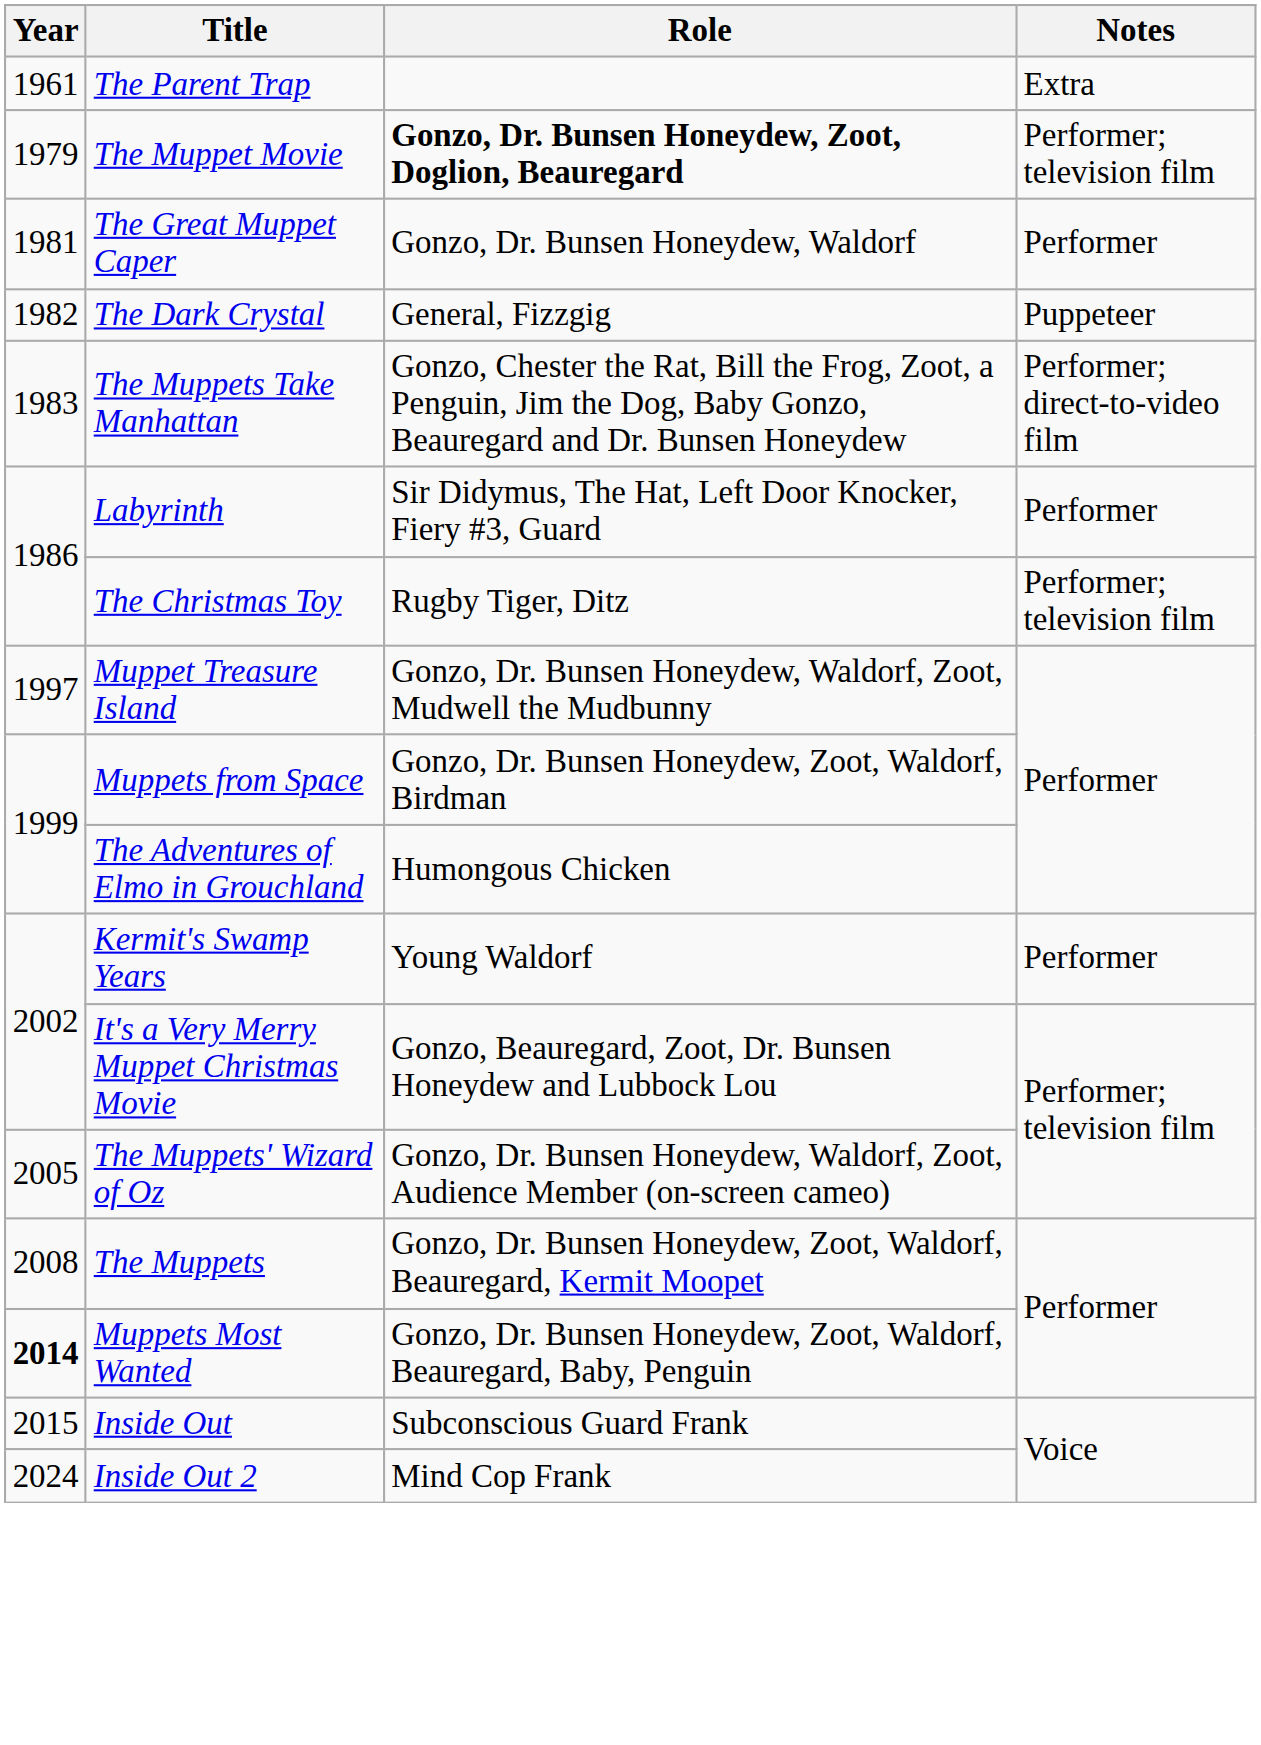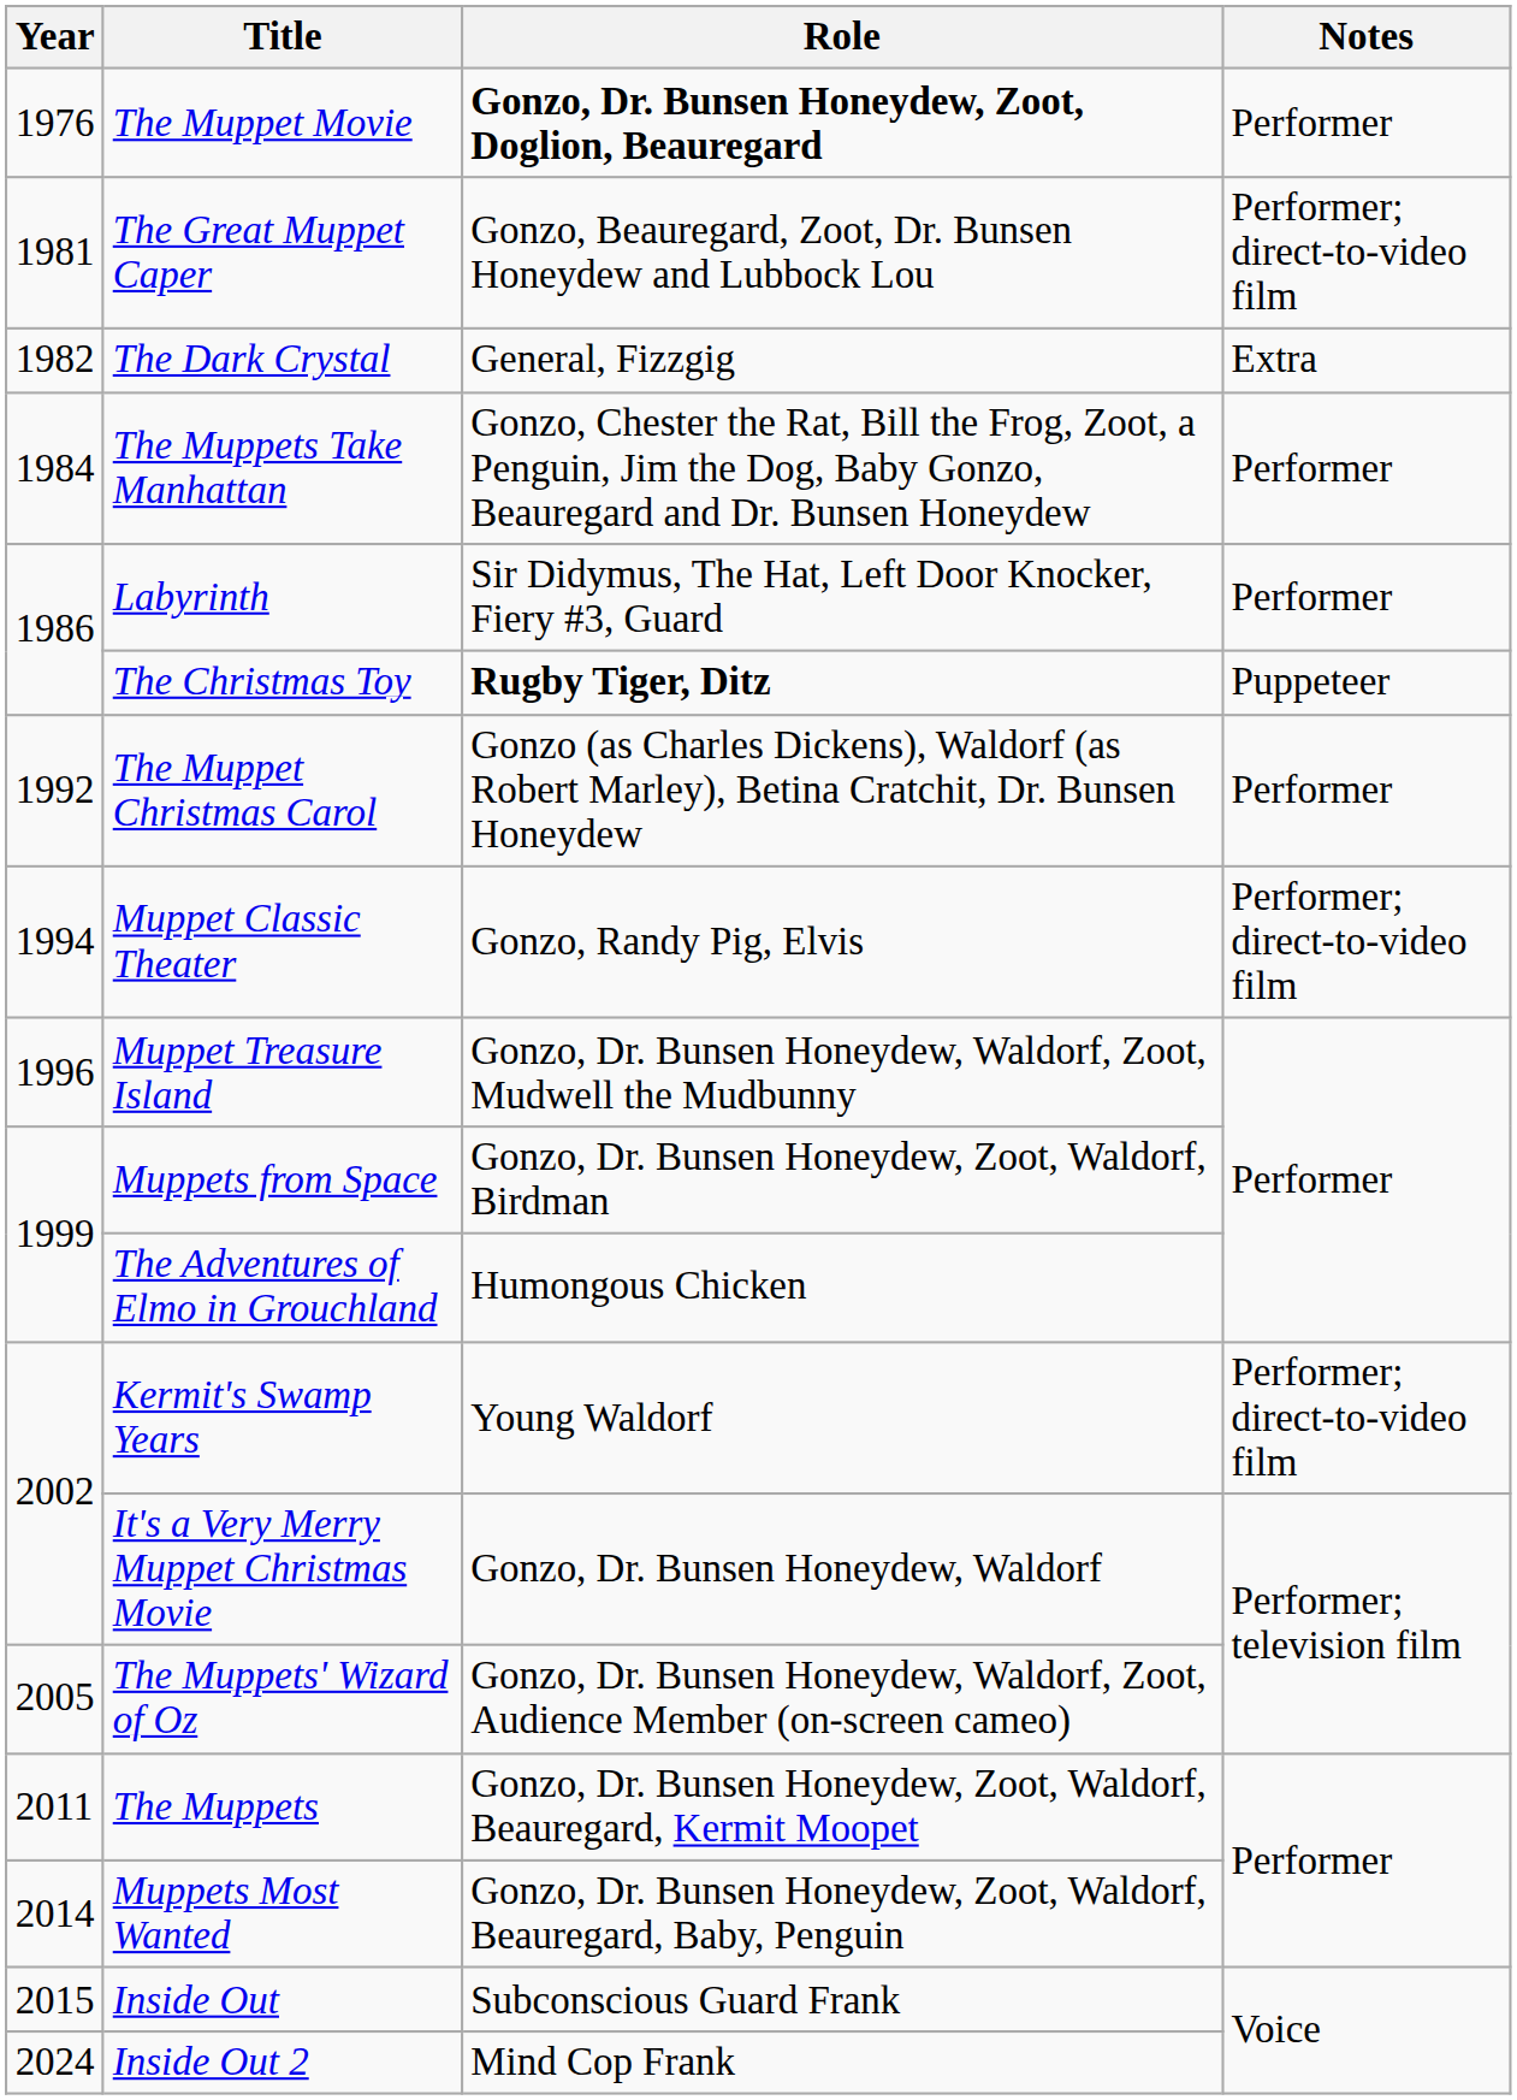 <table class="wikitable">
 <tr>
 <th>Year</th>
 <th>Title</th>
 <th>Role</th>
 <th>Notes</th>
 </tr>
 <tr>
-<td>1961</td>
-<td><em><a href='#'>The Parent Trap</a></em></td>
-<td></td>
-<td>Extra</td>
-</tr>
-<tr>
-<td>1979</td>
+<td>1976</td>
 <td><em><a href='#'>The Muppet Movie</a></em></td>
 <td><strong>Gonzo, Dr. Bunsen Honeydew, Zoot, Doglion, Beauregard</strong></td>
-<td>Performer; television film</td>
+<td>Performer</td>
 </tr>
 <tr>
 <td>1981</td>
 <td><em><a href='#'>The Great Muppet Caper</a></em></td>
-<td>Gonzo, Dr. Bunsen Honeydew, Waldorf</td>
-<td>Performer</td>
+<td>Gonzo, Beauregard, Zoot, Dr. Bunsen Honeydew and Lubbock Lou</td>
+<td>Performer; direct-to-video film</td>
 </tr>
 <tr>
 <td>1982</td>
 <td><em><a href='#'>The Dark Crystal</a></em></td>
 <td>General, Fizzgig</td>
-<td>Puppeteer</td>
+<td>Extra</td>
 </tr>
 <tr>
-<td>1983</td>
+<td>1984</td>
 <td><em><a href='#'>The Muppets Take Manhattan</a></em></td>
 <td>Gonzo, Chester the Rat, Bill the Frog, Zoot, a Penguin, Jim the Dog, Baby Gonzo, Beauregard and Dr. Bunsen Honeydew</td>
-<td>Performer; direct-to-video film</td>
+<td>Performer</td>
 </tr>
 <tr>
 <td rowspan="2">1986</td>
 <td><em><a href='#'>Labyrinth</a></em></td>
 <td>Sir Didymus, The Hat, Left Door Knocker, Fiery #3, Guard</td>
 <td>Performer</td>
 </tr>
 <tr>
 <td><em><a href='#'>The Christmas Toy</a></em></td>
-<td>Rugby Tiger, Ditz</td>
-<td>Performer; television film</td>
+<td><strong>Rugby Tiger, Ditz</strong></td>
+<td>Puppeteer</td>
 </tr>
 <tr>
-<td>1997</td>
+<td>1992</td>
+<td><em><a href='#'>The Muppet Christmas Carol</a></em></td>
+<td>Gonzo (as Charles Dickens), Waldorf (as Robert Marley), Betina Cratchit, Dr. Bunsen Honeydew</td>
+<td>Performer</td>
+</tr>
+<tr>
+<td>1994</td>
+<td><em><a href='#'>Muppet Classic Theater</a></em></td>
+<td>Gonzo, Randy Pig, Elvis</td>
+<td>Performer; direct-to-video film</td>
+</tr>
+<tr>
+<td>1996</td>
 <td><em><a href='#'>Muppet Treasure Island</a></em></td>
 <td>Gonzo, Dr. Bunsen Honeydew, Waldorf, Zoot, Mudwell the Mudbunny</td>
 <td rowspan="3">Performer</td>
 </tr>
 <tr>
 <td rowspan="2">1999</td>
 <td><em><a href='#'>Muppets from Space</a></em></td>
 <td>Gonzo, Dr. Bunsen Honeydew, Zoot, Waldorf, Birdman</td>
 </tr>
 <tr>
 <td><em><a href='#'>The Adventures of Elmo in Grouchland</a></em></td>
 <td>Humongous Chicken</td>
 </tr>
 <tr>
 <td rowspan="2">2002</td>
 <td><em><a href='#'>Kermit's Swamp Years</a></em></td>
 <td>Young Waldorf</td>
-<td>Performer</td>
+<td>Performer; direct-to-video film</td>
 </tr>
 <tr>
 <td><em><a href='#'>It's a Very Merry Muppet Christmas Movie</a></em></td>
-<td>Gonzo, Beauregard, Zoot, Dr. Bunsen Honeydew and Lubbock Lou</td>
+<td>Gonzo, Dr. Bunsen Honeydew, Waldorf</td>
 <td rowspan="2">Performer; television film</td>
 </tr>
 <tr>
 <td>2005</td>
 <td><em><a href='#'>The Muppets' Wizard of Oz</a></em></td>
 <td>Gonzo, Dr. Bunsen Honeydew, Waldorf, Zoot, Audience Member (on-screen cameo)</td>
 </tr>
 <tr>
-<td>2008</td>
+<td>2011</td>
 <td><em><a href='#'>The Muppets</a></em></td>
 <td>Gonzo, Dr. Bunsen Honeydew, Zoot, Waldorf, Beauregard, <a href='#'>Kermit Moopet</a></td>
 <td rowspan="2">Performer</td>
 </tr>
 <tr>
-<td><strong>2014</strong></td>
+<td>2014</td>
 <td><em><a href='#'>Muppets Most Wanted</a></em></td>
 <td>Gonzo, Dr. Bunsen Honeydew, Zoot, Waldorf, Beauregard, Baby, Penguin</td>
 </tr>
 <tr>
 <td>2015</td>
 <td><em><a href='#'>Inside Out</a></em></td>
 <td>Subconscious Guard Frank</td>
 <td rowspan="2">Voice</td>
 </tr>
 <tr>
 <td>2024</td>
 <td><em><a href='#'>Inside Out 2</a></em></td>
 <td>Mind Cop Frank</td>
 </tr>
 </table>
